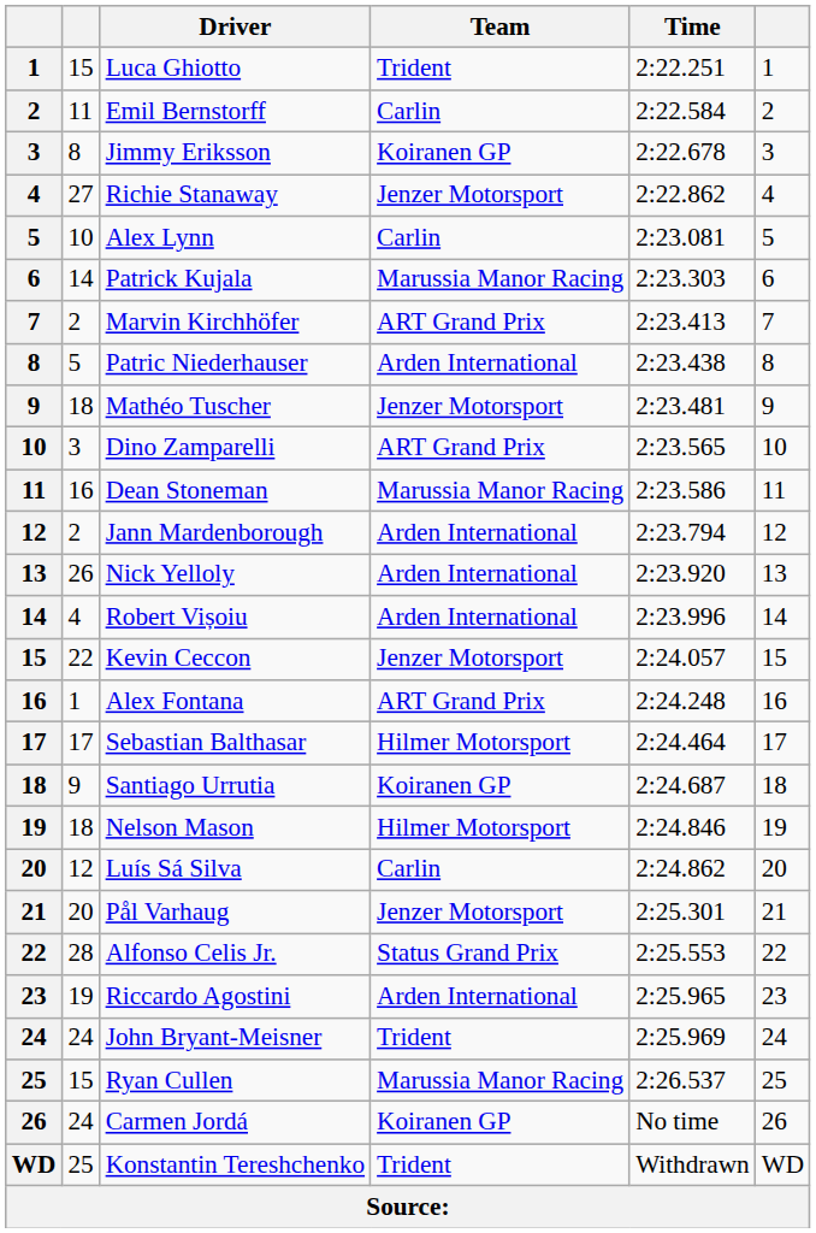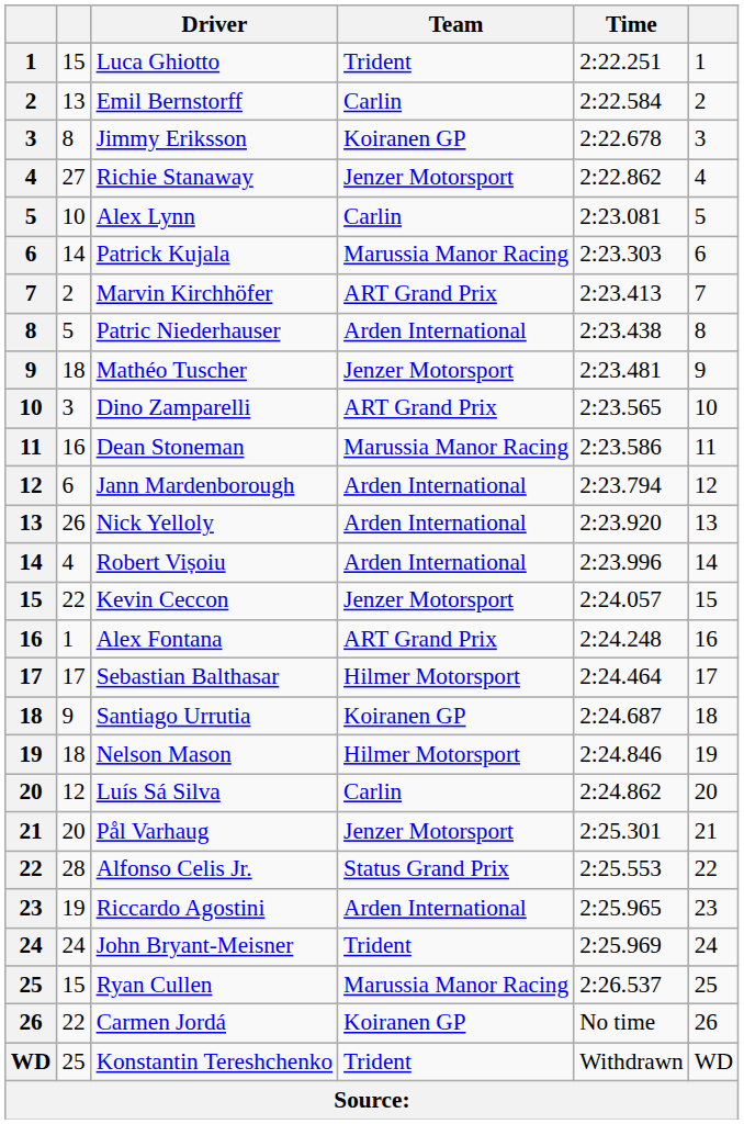 <table class="wikitable" style="font-size:85%">
 <tr>
 <th></th>
 <th></th>
 <th>Driver</th>
 <th>Team</th>
 <th>Time</th>
 <th></th>
 </tr>
 <tr>
 <th>1</th>
 <td>15</td>
 <td> <a href='#'>Luca Ghiotto</a></td>
 <td><a href='#'>Trident</a></td>
 <td>2:22.251</td>
 <td>1</td>
 </tr>
 <tr>
 <th>2</th>
-<td>11</td>
+<td>13</td>
 <td> <a href='#'>Emil Bernstorff</a></td>
 <td><a href='#'>Carlin</a></td>
 <td>2:22.584</td>
 <td>2</td>
 </tr>
 <tr>
 <th>3</th>
 <td>8</td>
 <td> <a href='#'>Jimmy Eriksson</a></td>
 <td><a href='#'>Koiranen GP</a></td>
 <td>2:22.678</td>
 <td>3</td>
 </tr>
 <tr>
 <th>4</th>
 <td>27</td>
 <td> <a href='#'>Richie Stanaway</a></td>
 <td><a href='#'>Jenzer Motorsport</a></td>
 <td>2:22.862</td>
 <td>4</td>
 </tr>
 <tr>
 <th>5</th>
 <td>10</td>
 <td> <a href='#'>Alex Lynn</a></td>
 <td><a href='#'>Carlin</a></td>
 <td>2:23.081</td>
 <td>5</td>
 </tr>
 <tr>
 <th>6</th>
 <td>14</td>
 <td> <a href='#'>Patrick Kujala</a></td>
 <td><a href='#'>Marussia Manor Racing</a></td>
 <td>2:23.303</td>
 <td>6</td>
 </tr>
 <tr>
 <th>7</th>
 <td>2</td>
 <td> <a href='#'>Marvin Kirchhöfer</a></td>
 <td><a href='#'>ART Grand Prix</a></td>
 <td>2:23.413</td>
 <td>7</td>
 </tr>
 <tr>
 <th>8</th>
 <td>5</td>
 <td> <a href='#'>Patric Niederhauser</a></td>
 <td><a href='#'>Arden International</a></td>
 <td>2:23.438</td>
 <td>8</td>
 </tr>
 <tr>
 <th>9</th>
 <td>18</td>
 <td> <a href='#'>Mathéo Tuscher</a></td>
 <td><a href='#'>Jenzer Motorsport</a></td>
 <td>2:23.481</td>
 <td>9</td>
 </tr>
 <tr>
 <th>10</th>
 <td>3</td>
 <td> <a href='#'>Dino Zamparelli</a></td>
 <td><a href='#'>ART Grand Prix</a></td>
 <td>2:23.565</td>
 <td>10</td>
 </tr>
 <tr>
 <th>11</th>
 <td>16</td>
 <td> <a href='#'>Dean Stoneman</a></td>
 <td><a href='#'>Marussia Manor Racing</a></td>
 <td>2:23.586</td>
 <td>11</td>
 </tr>
 <tr>
 <th>12</th>
-<td>2</td>
+<td>6</td>
 <td> <a href='#'>Jann Mardenborough</a></td>
 <td><a href='#'>Arden International</a></td>
 <td>2:23.794</td>
 <td>12</td>
 </tr>
 <tr>
 <th>13</th>
 <td>26</td>
 <td> <a href='#'>Nick Yelloly</a></td>
 <td><a href='#'>Arden International</a></td>
 <td>2:23.920</td>
 <td>13</td>
 </tr>
 <tr>
 <th>14</th>
 <td>4</td>
 <td> <a href='#'>Robert Vișoiu</a></td>
 <td><a href='#'>Arden International</a></td>
 <td>2:23.996</td>
 <td>14</td>
 </tr>
 <tr>
 <th>15</th>
 <td>22</td>
 <td> <a href='#'>Kevin Ceccon</a></td>
 <td><a href='#'>Jenzer Motorsport</a></td>
 <td>2:24.057</td>
 <td>15</td>
 </tr>
 <tr>
 <th>16</th>
 <td>1</td>
 <td> <a href='#'>Alex Fontana</a></td>
 <td><a href='#'>ART Grand Prix</a></td>
 <td>2:24.248</td>
 <td>16</td>
 </tr>
 <tr>
 <th>17</th>
 <td>17</td>
 <td> <a href='#'>Sebastian Balthasar</a></td>
 <td><a href='#'>Hilmer Motorsport</a></td>
 <td>2:24.464</td>
 <td>17</td>
 </tr>
 <tr>
 <th>18</th>
 <td>9</td>
 <td> <a href='#'>Santiago Urrutia</a></td>
 <td><a href='#'>Koiranen GP</a></td>
 <td>2:24.687</td>
 <td>18</td>
 </tr>
 <tr>
 <th>19</th>
 <td>18</td>
 <td> <a href='#'>Nelson Mason</a></td>
 <td><a href='#'>Hilmer Motorsport</a></td>
 <td>2:24.846</td>
 <td>19</td>
 </tr>
 <tr>
 <th>20</th>
 <td>12</td>
 <td> <a href='#'>Luís Sá Silva</a></td>
 <td><a href='#'>Carlin</a></td>
 <td>2:24.862</td>
 <td>20</td>
 </tr>
 <tr>
 <th>21</th>
 <td>20</td>
 <td> <a href='#'>Pål Varhaug</a></td>
 <td><a href='#'>Jenzer Motorsport</a></td>
 <td>2:25.301</td>
 <td>21</td>
 </tr>
 <tr>
 <th>22</th>
 <td>28</td>
 <td> <a href='#'>Alfonso Celis Jr.</a></td>
 <td><a href='#'>Status Grand Prix</a></td>
 <td>2:25.553</td>
 <td>22</td>
 </tr>
 <tr>
 <th>23</th>
 <td>19</td>
 <td> <a href='#'>Riccardo Agostini</a></td>
 <td><a href='#'>Arden International</a></td>
 <td>2:25.965</td>
 <td>23</td>
 </tr>
 <tr>
 <th>24</th>
 <td>24</td>
 <td> <a href='#'>John Bryant-Meisner</a></td>
 <td><a href='#'>Trident</a></td>
 <td>2:25.969</td>
 <td>24</td>
 </tr>
 <tr>
 <th>25</th>
 <td>15</td>
 <td> <a href='#'>Ryan Cullen</a></td>
 <td><a href='#'>Marussia Manor Racing</a></td>
 <td>2:26.537</td>
 <td>25</td>
 </tr>
 <tr>
 <th>26</th>
-<td>24</td>
+<td>22</td>
 <td> <a href='#'>Carmen Jordá</a></td>
 <td><a href='#'>Koiranen GP</a></td>
 <td>No time</td>
 <td>26</td>
 </tr>
 <tr>
 <th>WD</th>
 <td>25</td>
 <td> <a href='#'>Konstantin Tereshchenko</a></td>
 <td><a href='#'>Trident</a></td>
 <td>Withdrawn</td>
 <td>WD</td>
 </tr>
 <tr>
 <th colspan="8">Source:</th>
 </tr>
 </table>
